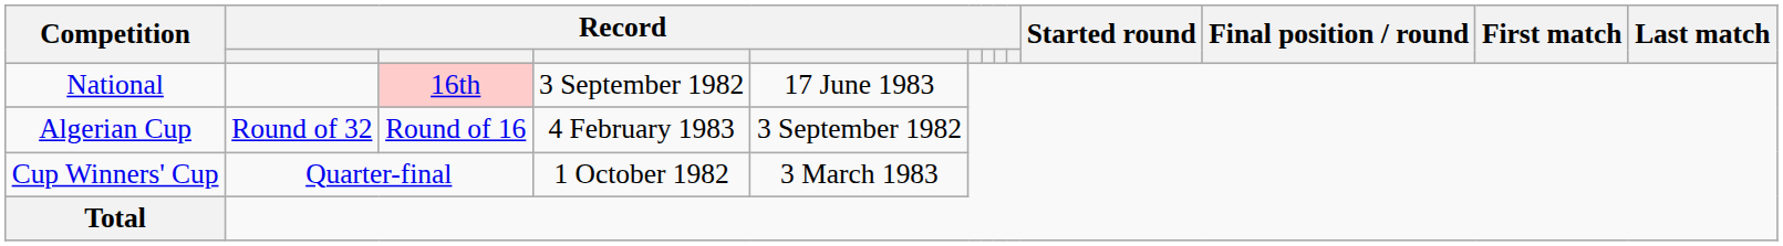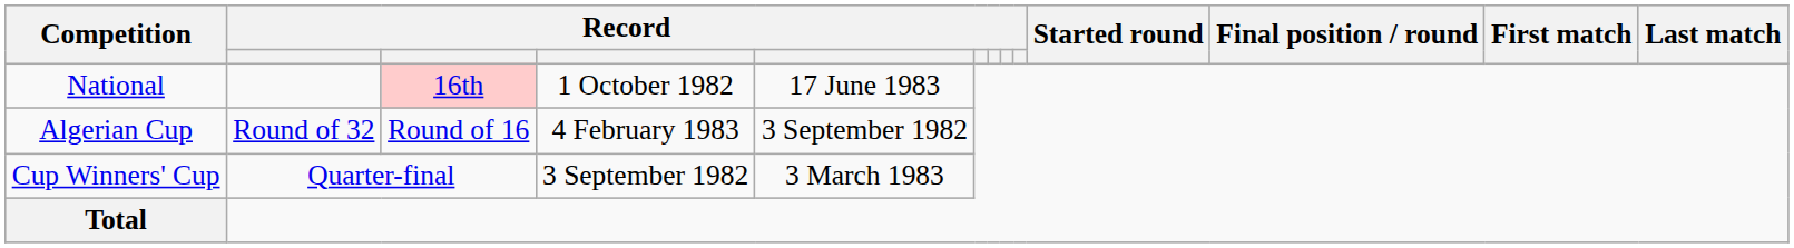 <table class="wikitable" style="text-align: center">
 <tr>
 <th rowspan=2>Competition</th>
 <th colspan=8>Record</th>
 <th rowspan=2>Started round</th>
 <th rowspan=2>Final position / round</th>
 <th rowspan=2>First match</th>
 <th rowspan=2>Last match</th>
 </tr>
 <tr>
 <th></th>
 <th></th>
 <th></th>
 <th></th>
 <th></th>
 <th></th>
 <th></th>
 <th></th>
 </tr>
 <tr>
 <td><a href='#'>National</a><br></td>
 <td></td>
 <td style="background:#FFCCCC;"><a href='#'>16th</a></td>
-<td>3 September 1982</td>
+<td>1 October 1982</td>
 <td>17 June 1983</td>
 </tr>
 <tr>
 <td><a href='#'>Algerian Cup</a><br></td>
 <td><a href='#'>Round of 32</a></td>
 <td><a href='#'>Round of 16</a></td>
 <td>4 February 1983</td>
 <td>3 September 1982</td>
 </tr>
 <tr>
 <td><a href='#'>Cup Winners' Cup</a><br></td>
 <td colspan=2><a href='#'>Quarter-final</a></td>
-<td>1 October 1982</td>
+<td>3 September 1982</td>
 <td>3 March 1983</td>
 </tr>
 <tr>
 <th>Total<br></th>
 </tr>
 </table>
